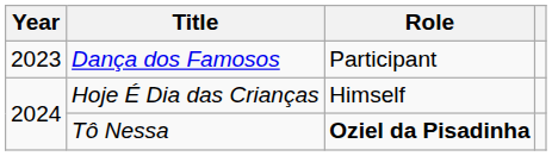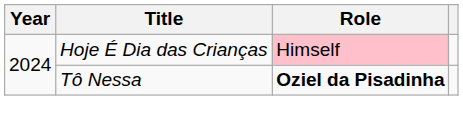 <table class="wikitable">
 <tr>
 <th>Year</th>
 <th>Title</th>
 <th>Role</th>
 <th></th>
 </tr>
 <tr>
-<td>2023</td>
-<td><em><a href='#'>Dança dos Famosos</a></em></td>
-<td>Participant</td>
-<td></td>
-</tr>
-<tr>
 <td rowspan="2">2024</td>
 <td><em>Hoje É Dia das Crianças</em></td>
-<td>Himself</td>
+<td style="background: pink;">Himself</td>
 <td></td>
 </tr>
 <tr>
 <td><em>Tô Nessa</em></td>
 <td><strong>Oziel da Pisadinha</strong></td>
 <td></td>
 </tr>
 </table>
